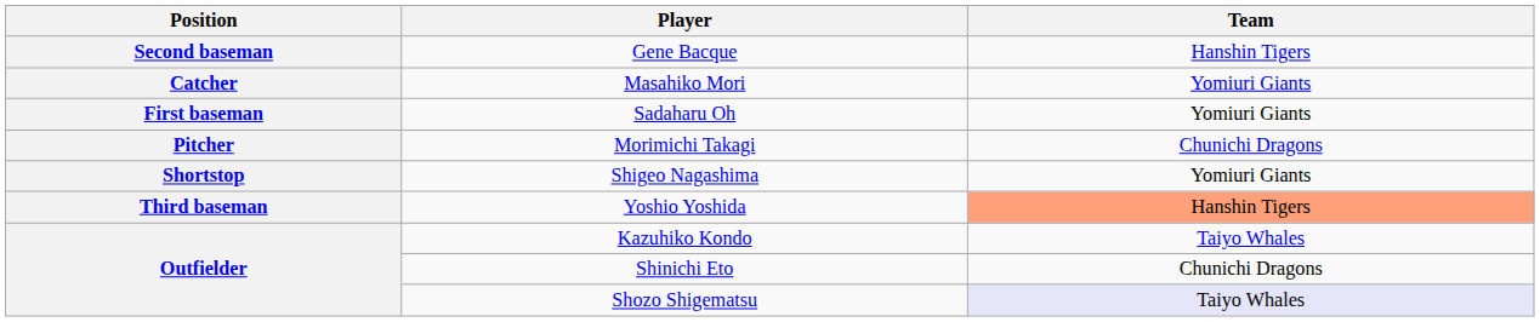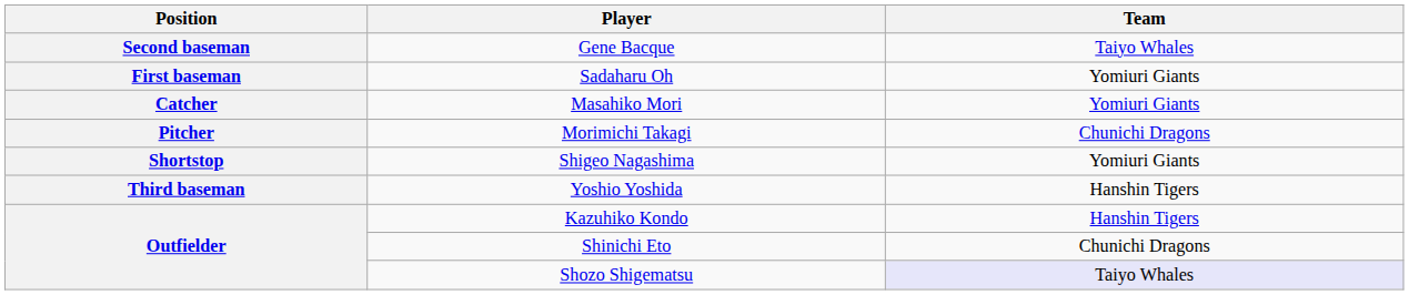 <table class="wikitable" style="text-align:center;">
 <tr>
 <th scope="col" width="7%">Position</th>
 <th scope="col" width="10%">Player</th>
 <th scope="col" width="10%">Team</th>
 </tr>
 <tr>
 <th scope="row" style="text-align:center;"><a href='#'>Second baseman</a></th>
 <td><a href='#'>Gene Bacque</a></td>
-<td><a href='#'>Hanshin Tigers</a></td>
+<td><a href='#'>Taiyo Whales</a></td>
+</tr>
+<tr>
+<th scope="row" style="text-align:center;"><a href='#'>First baseman</a></th>
+<td><a href='#'>Sadaharu Oh</a></td>
+<td>Yomiuri Giants</td>
 </tr>
 <tr>
 <th scope="row" style="text-align:center;"><a href='#'>Catcher</a></th>
 <td><a href='#'>Masahiko Mori</a></td>
 <td><a href='#'>Yomiuri Giants</a></td>
-</tr>
-<tr>
-<th scope="row" style="text-align:center;"><a href='#'>First baseman</a></th>
-<td><a href='#'>Sadaharu Oh</a></td>
-<td>Yomiuri Giants</td>
 </tr>
 <tr>
 <th scope="row" style="text-align:center;"><a href='#'>Pitcher</a></th>
 <td><a href='#'>Morimichi Takagi</a></td>
 <td><a href='#'>Chunichi Dragons</a></td>
 </tr>
 <tr>
 <th scope="row" style="text-align:center;"><a href='#'>Shortstop</a></th>
 <td><a href='#'>Shigeo Nagashima</a></td>
 <td>Yomiuri Giants</td>
 </tr>
 <tr>
 <th scope="row" style="text-align:center;"><a href='#'>Third baseman</a></th>
 <td><a href='#'>Yoshio Yoshida</a></td>
-<td style="background: lightsalmon;">Hanshin Tigers</td>
+<td>Hanshin Tigers</td>
 </tr>
 <tr>
 <th scope="row" style="text-align:center;" rowspan=3><a href='#'>Outfielder</a></th>
 <td><a href='#'>Kazuhiko Kondo</a></td>
-<td><a href='#'>Taiyo Whales</a></td>
+<td><a href='#'>Hanshin Tigers</a></td>
 </tr>
 <tr>
 <td><a href='#'>Shinichi Eto</a></td>
 <td>Chunichi Dragons</td>
 </tr>
 <tr>
 <td><a href='#'>Shozo Shigematsu</a></td>
 <td style="background: lavender;">Taiyo Whales</td>
 </tr>
 </table>
